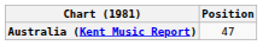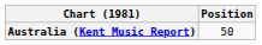 <table class="wikitable sortable plainrowheaders" style="text-align:center">
 <tr>
 <th>Chart (1981)</th>
 <th>Position</th>
 </tr>
 <tr>
 <th scope="row">Australia (<a href='#'>Kent Music Report</a>)</th>
-<td>47</td>
+<td>50</td>
 </tr>
 </table>
